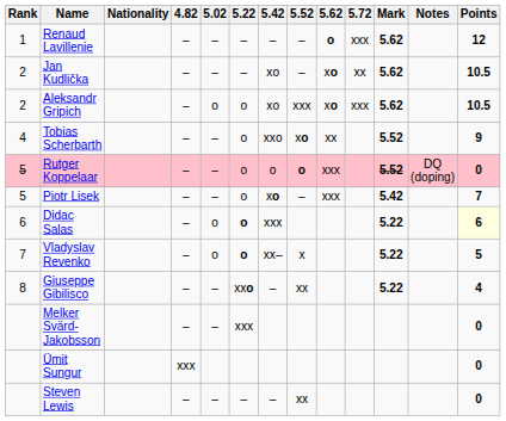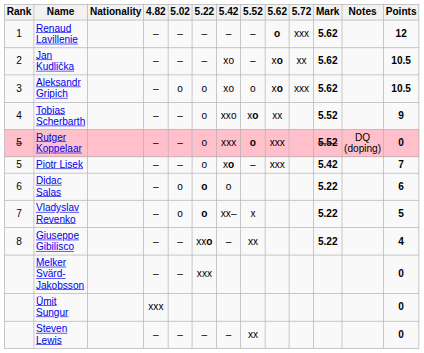 <table class="wikitable sortable" style="text-align:center">
 <tr>
 <th>Rank</th>
 <th>Name</th>
 <th>Nationality</th>
 <th>4.82</th>
 <th>5.02</th>
 <th>5.22</th>
 <th>5.42</th>
 <th>5.52</th>
 <th>5.62</th>
 <th>5.72</th>
 <th>Mark</th>
 <th>Notes</th>
 <th>Points</th>
 </tr>
 <tr>
 <td>1</td>
 <td align=left><a href='#'>Renaud Lavillenie</a></td>
 <td align=left></td>
 <td>–</td>
 <td>–</td>
 <td>–</td>
 <td>–</td>
 <td>–</td>
 <td><strong>o</strong></td>
 <td>xxx</td>
 <td><strong>5.62</strong></td>
 <td></td>
 <td><strong>12</strong></td>
 </tr>
 <tr>
 <td>2</td>
 <td align=left><a href='#'>Jan Kudlička</a></td>
 <td align=left></td>
 <td>–</td>
 <td>–</td>
 <td>–</td>
 <td>xo</td>
 <td>–</td>
 <td>x<strong>o</strong></td>
 <td>xx</td>
 <td><strong>5.62</strong></td>
 <td></td>
 <td><strong>10.5</strong></td>
 </tr>
 <tr>
-<td>2</td>
+<td>3</td>
 <td align=left><a href='#'>Aleksandr Gripich</a></td>
 <td align=left></td>
 <td>–</td>
 <td>o</td>
 <td>o</td>
 <td>xo</td>
-<td>xxx</td>
+<td>o</td>
 <td>x<strong>o</strong></td>
 <td>xxx</td>
 <td><strong>5.62</strong></td>
 <td></td>
 <td><strong>10.5</strong></td>
 </tr>
 <tr>
 <td>4</td>
 <td align=left><a href='#'>Tobias Scherbarth</a></td>
 <td align=left></td>
 <td>–</td>
 <td>–</td>
 <td>o</td>
 <td>xxo</td>
 <td>x<strong>o</strong></td>
 <td>xx</td>
 <td></td>
 <td><strong>5.52</strong></td>
 <td></td>
 <td><strong>9</strong></td>
 </tr>
 <tr bgcolor=pink>
 <td><s>5 </s></td>
 <td align=left><a href='#'>Rutger Koppelaar</a></td>
 <td align=left></td>
 <td>–</td>
 <td>–</td>
 <td>o</td>
-<td>o</td>
+<td>xxx</td>
 <td><strong>o</strong></td>
 <td>xxx</td>
 <td></td>
 <td><s><strong>5.52</strong> </s></td>
 <td>DQ (doping)</td>
 <td><strong>0</strong></td>
 </tr>
 <tr>
 <td>5</td>
 <td align=left><a href='#'>Piotr Lisek</a></td>
 <td align=left></td>
 <td>–</td>
 <td>–</td>
 <td>o</td>
 <td>x<strong>o</strong></td>
 <td>–</td>
 <td>xxx</td>
 <td></td>
 <td><strong>5.42</strong></td>
 <td></td>
 <td><strong>7</strong></td>
 </tr>
 <tr>
 <td>6</td>
 <td align=left><a href='#'>Didac Salas</a></td>
 <td align=left></td>
 <td>–</td>
 <td>o</td>
 <td><strong>o</strong></td>
-<td>xxx</td>
+<td>o</td>
 <td></td>
 <td></td>
 <td></td>
 <td><strong>5.22</strong></td>
 <td></td>
-<td style="background: lightyellow;"><strong>6</strong></td>
+<td><strong>6</strong></td>
 </tr>
 <tr>
 <td>7</td>
 <td align=left><a href='#'>Vladyslav Revenko</a></td>
 <td align=left></td>
 <td>–</td>
 <td>o</td>
 <td><strong>o</strong></td>
 <td>xx–</td>
 <td>x</td>
 <td></td>
 <td></td>
 <td><strong>5.22</strong></td>
 <td></td>
 <td><strong>5</strong></td>
 </tr>
 <tr>
 <td>8</td>
 <td align=left><a href='#'>Giuseppe Gibilisco</a></td>
 <td align=left></td>
 <td>–</td>
 <td>–</td>
 <td>xx<strong>o</strong></td>
 <td>–</td>
 <td>xx</td>
 <td></td>
 <td></td>
 <td><strong>5.22</strong></td>
 <td></td>
 <td><strong>4</strong></td>
 </tr>
 <tr>
 <td></td>
 <td align=left><a href='#'>Melker Svärd-Jakobsson</a></td>
 <td align=left></td>
 <td>–</td>
 <td>–</td>
 <td>xxx</td>
 <td></td>
 <td></td>
 <td></td>
 <td></td>
 <td><strong></strong></td>
 <td></td>
 <td><strong>0</strong></td>
 </tr>
 <tr>
 <td></td>
 <td align=left><a href='#'>Ümit Sungur</a></td>
 <td align=left></td>
 <td>xxx</td>
 <td></td>
 <td></td>
 <td></td>
 <td></td>
 <td></td>
 <td></td>
 <td><strong></strong></td>
 <td></td>
 <td><strong>0</strong></td>
 </tr>
 <tr>
 <td></td>
 <td align=left><a href='#'>Steven Lewis</a></td>
 <td align=left></td>
 <td>–</td>
 <td>–</td>
 <td>–</td>
 <td>–</td>
 <td>xx</td>
 <td></td>
 <td></td>
 <td><strong></strong></td>
 <td></td>
 <td><strong>0</strong></td>
 </tr>
 </table>
